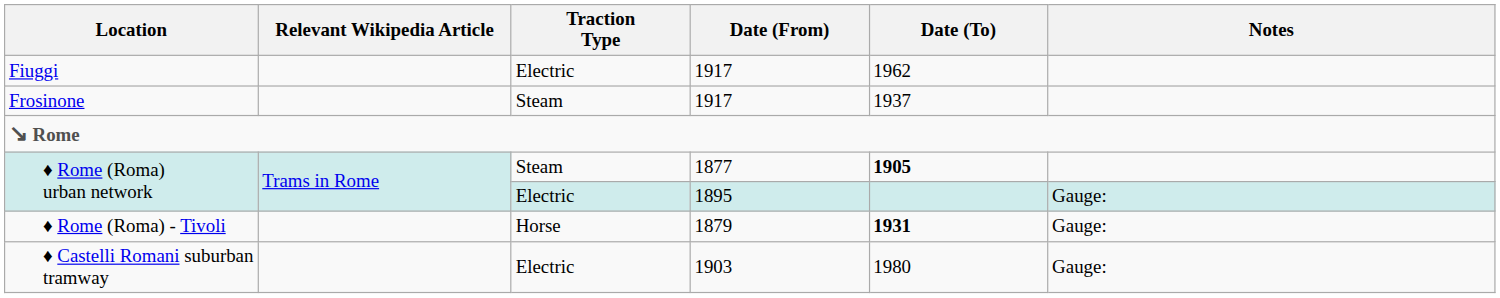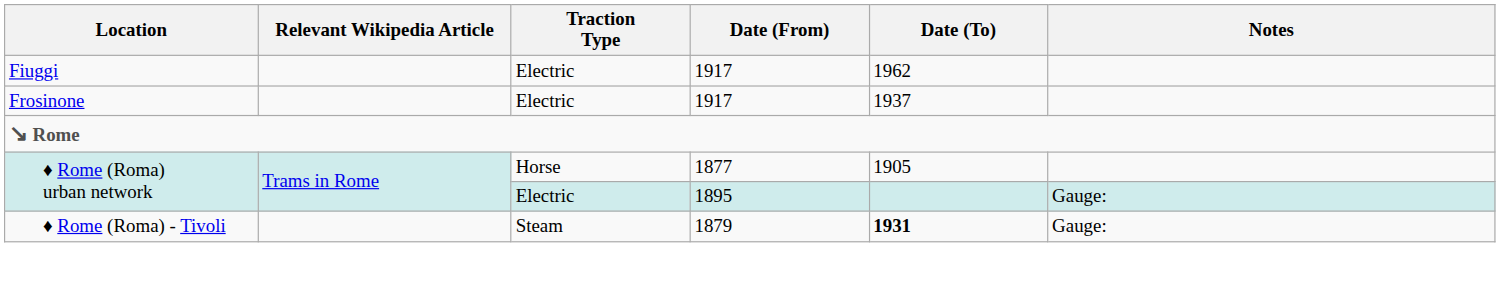 <table class="wikitable" style="width:100%;">
 <tr>
 <th style="width:17%;">Location</th>
 <th style="width:17%;">Relevant Wikipedia Article</th>
 <th style="width:12%;">Traction<br>Type</th>
 <th style="width:12%;">Date (From)</th>
 <th style="width:12%;">Date (To)</th>
 <th style="width:30%;">Notes</th>
 </tr>
 <tr>
 <td><a href='#'>Fiuggi</a></td>
 <td> </td>
 <td>Electric</td>
 <td>1917</td>
 <td>1962</td>
 <td> </td>
 </tr>
 <tr>
 <td><a href='#'>Frosinone</a></td>
 <td> </td>
-<td>Steam</td>
+<td>Electric</td>
 <td>1917</td>
 <td>1937</td>
 <td> </td>
 </tr>
 <tr>
 <td style="color:#505050;" colspan=6><strong><big>↘</big> Rome</strong></td>
 </tr>
 <tr>
 <td style="background:#CFECEC; padding-left: 2em;" rowspan=2>♦ <a href='#'>Rome</a> (Roma)<br>  urban network</td>
 <td style="background:#CFECEC" rowspan="2"><a href='#'>Trams in Rome</a></td>
-<td>Steam</td>
+<td>Horse</td>
 <td>1877</td>
-<td><strong>1905</strong></td>
+<td>1905</td>
 <td> </td>
 </tr>
 <tr style="background:#CFECEC">
 <td>Electric</td>
 <td>1895</td>
 <td> </td>
 <td>Gauge: </td>
 </tr>
 <tr>
 <td style="padding-left: 2em;">♦ <a href='#'>Rome</a> (Roma) - <a href='#'>Tivoli</a></td>
 <td> </td>
-<td>Horse</td>
+<td>Steam</td>
 <td>1879</td>
 <td><strong>1931</strong></td>
 <td>Gauge: </td>
 </tr>
-<tr>
-<td style="padding-left: 2em;">♦ <a href='#'>Castelli Romani</a> suburban<br>  tramway</td>
-<td> </td>
-<td>Electric</td>
-<td>1903</td>
-<td>1980</td>
-<td>Gauge: </td>
-</tr>
 </table>
